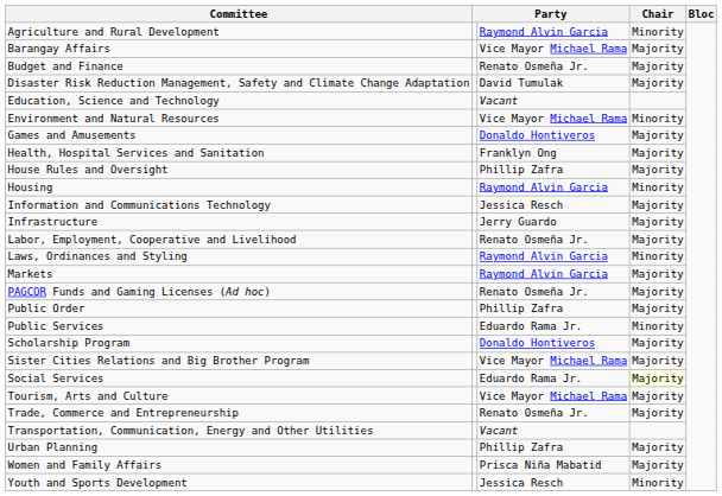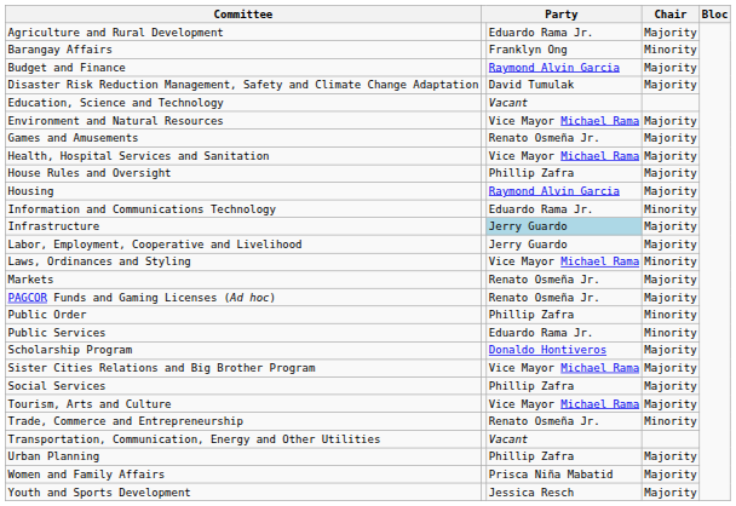 <table class="wikitable sortable mw-collapsible autocollapse">
 <tr>
 <th>Committee</th>
 <th colspan=2>Party</th>
 <th>Chair</th>
 <th>Bloc</th>
 </tr>
 <tr>
 <td>Agriculture and Rural Development</td>
 <td></td>
-<td><a href='#'>Raymond Alvin Garcia</a></td>
-<td>Minority</td>
+<td>Eduardo Rama Jr.</td>
+<td>Majority</td>
 </tr>
 <tr>
 <td>Barangay Affairs</td>
 <td></td>
-<td>Vice Mayor <a href='#'>Michael Rama</a></td>
-<td>Majority</td>
+<td>Franklyn Ong</td>
+<td>Minority</td>
 </tr>
 <tr>
 <td>Budget and Finance</td>
 <td></td>
-<td>Renato Osmeña Jr.</td>
+<td><a href='#'>Raymond Alvin Garcia</a></td>
 <td>Majority</td>
 </tr>
 <tr>
 <td>Disaster Risk Reduction Management, Safety and Climate Change Adaptation</td>
 <td></td>
 <td>David Tumulak</td>
 <td>Majority</td>
 </tr>
 <tr>
 <td>Education, Science and Technology</td>
 <td></td>
 <td><em>Vacant</em></td>
 <td></td>
 </tr>
 <tr>
 <td>Environment and Natural Resources</td>
 <td></td>
 <td>Vice Mayor <a href='#'>Michael Rama</a></td>
-<td>Minority</td>
+<td>Majority</td>
 </tr>
 <tr>
 <td>Games and Amusements</td>
 <td></td>
-<td><a href='#'>Donaldo Hontiveros</a></td>
+<td>Renato Osmeña Jr.</td>
 <td>Majority</td>
 </tr>
 <tr>
 <td>Health, Hospital Services and Sanitation</td>
 <td></td>
-<td>Franklyn Ong</td>
+<td>Vice Mayor <a href='#'>Michael Rama</a></td>
 <td>Majority</td>
 </tr>
 <tr>
 <td>House Rules and Oversight</td>
 <td></td>
 <td>Phillip Zafra</td>
 <td>Majority</td>
 </tr>
 <tr>
 <td>Housing</td>
 <td></td>
 <td><a href='#'>Raymond Alvin Garcia</a></td>
-<td>Minority</td>
+<td>Majority</td>
 </tr>
 <tr>
 <td>Information and Communications Technology</td>
 <td></td>
-<td>Jessica Resch</td>
+<td>Eduardo Rama Jr.</td>
+<td>Minority</td>
+</tr>
+<tr>
+<td>Infrastructure</td>
+<td></td>
+<td style="background: lightblue;">Jerry Guardo</td>
 <td>Majority</td>
 </tr>
 <tr>
-<td>Infrastructure</td>
+<td>Labor, Employment, Cooperative and Livelihood</td>
 <td></td>
 <td>Jerry Guardo</td>
 <td>Majority</td>
 </tr>
 <tr>
-<td>Labor, Employment, Cooperative and Livelihood</td>
-<td></td>
-<td>Renato Osmeña Jr.</td>
-<td>Majority</td>
-</tr>
-<tr>
 <td>Laws, Ordinances and Styling</td>
 <td></td>
-<td><a href='#'>Raymond Alvin Garcia</a></td>
+<td>Vice Mayor <a href='#'>Michael Rama</a></td>
 <td>Minority</td>
 </tr>
 <tr>
 <td>Markets</td>
 <td></td>
-<td><a href='#'>Raymond Alvin Garcia</a></td>
+<td>Renato Osmeña Jr.</td>
 <td>Majority</td>
 </tr>
 <tr>
 <td><a href='#'>PAGCOR</a> Funds and Gaming Licenses (<em>Ad hoc</em>)</td>
 <td></td>
 <td>Renato Osmeña Jr.</td>
 <td>Majority</td>
 </tr>
 <tr>
 <td>Public Order</td>
 <td></td>
 <td>Phillip Zafra</td>
-<td>Majority</td>
+<td>Minority</td>
 </tr>
 <tr>
 <td>Public Services</td>
 <td></td>
 <td>Eduardo Rama Jr.</td>
 <td>Minority</td>
 </tr>
 <tr>
 <td>Scholarship Program</td>
 <td></td>
 <td><a href='#'>Donaldo Hontiveros</a></td>
 <td>Majority</td>
 </tr>
 <tr>
 <td>Sister Cities Relations and Big Brother Program</td>
 <td></td>
 <td>Vice Mayor <a href='#'>Michael Rama</a></td>
 <td>Majority</td>
 </tr>
 <tr>
 <td>Social Services</td>
 <td></td>
-<td>Eduardo Rama Jr.</td>
-<td style="background: lightyellow;">Majority</td>
+<td>Phillip Zafra</td>
+<td>Majority</td>
 </tr>
 <tr>
 <td>Tourism, Arts and Culture</td>
 <td></td>
 <td>Vice Mayor <a href='#'>Michael Rama</a></td>
 <td>Majority</td>
 </tr>
 <tr>
 <td>Trade, Commerce and Entrepreneurship</td>
 <td></td>
 <td>Renato Osmeña Jr.</td>
-<td>Majority</td>
+<td>Minority</td>
 </tr>
 <tr>
 <td>Transportation, Communication, Energy and Other Utilities</td>
 <td></td>
 <td><em>Vacant</em></td>
 <td></td>
 </tr>
 <tr>
 <td>Urban Planning</td>
 <td></td>
 <td>Phillip Zafra</td>
 <td>Majority</td>
 </tr>
 <tr>
 <td>Women and Family Affairs</td>
 <td></td>
 <td>Prisca Niña Mabatid</td>
 <td>Majority</td>
 </tr>
 <tr>
 <td>Youth and Sports Development</td>
 <td></td>
 <td>Jessica Resch</td>
-<td>Minority</td>
+<td>Majority</td>
 </tr>
 </table>
